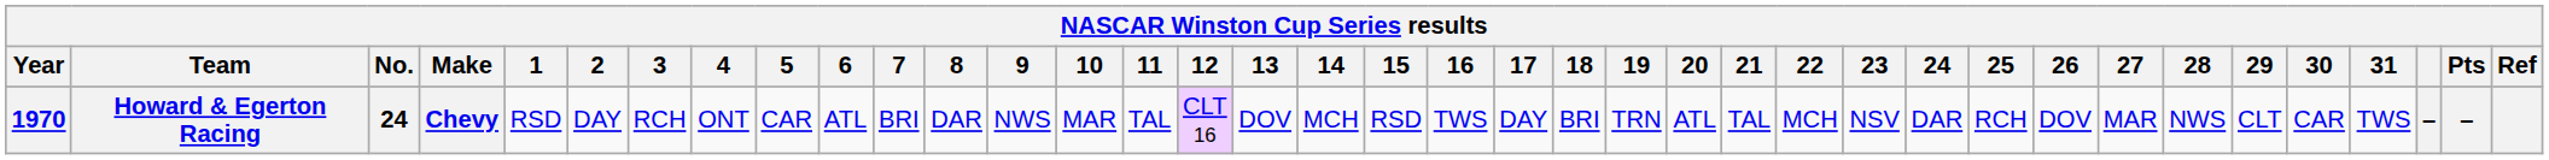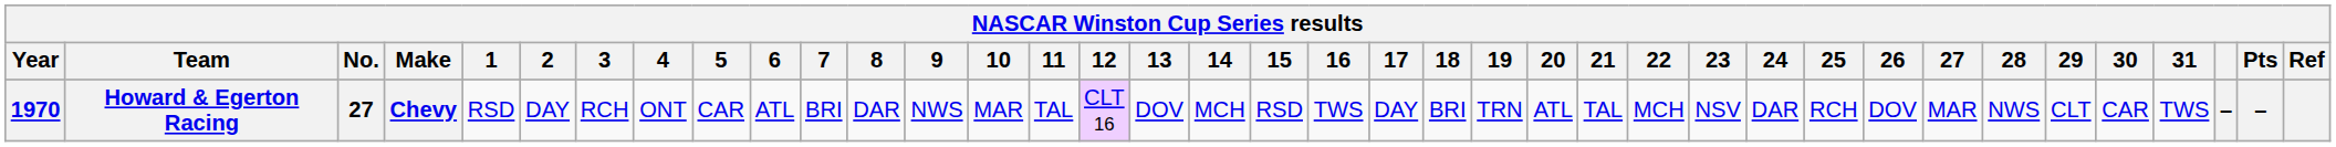 <table class="wikitable" style="text-align:center; font-size:75%">
 <tr>
 <th colspan="43"><a href='#'>NASCAR Winston Cup Series</a> results</th>
 </tr>
 <tr>
 <th>Year</th>
 <th>Team</th>
 <th>No.</th>
 <th>Make</th>
 <th>1</th>
 <th>2</th>
 <th>3</th>
 <th>4</th>
 <th>5</th>
 <th>6</th>
 <th>7</th>
 <th>8</th>
 <th>9</th>
 <th>10</th>
 <th>11</th>
 <th>12</th>
 <th>13</th>
 <th>14</th>
 <th>15</th>
 <th>16</th>
 <th>17</th>
 <th>18</th>
 <th>19</th>
 <th>20</th>
 <th>21</th>
 <th>22</th>
 <th>23</th>
 <th>24</th>
 <th>25</th>
 <th>26</th>
 <th>27</th>
 <th>28</th>
 <th>29</th>
 <th>30</th>
 <th>31</th>
 <th></th>
 <th>Pts</th>
 <th>Ref</th>
 </tr>
 <tr>
 <th><a href='#'>1970</a></th>
 <th><a href='#'>Howard & Egerton Racing</a></th>
-<th>24</th>
+<th>27</th>
 <th><a href='#'>Chevy</a></th>
 <td><a href='#'>RSD</a></td>
 <td><a href='#'>DAY</a></td>
 <td><a href='#'>RCH</a></td>
 <td><a href='#'>ONT</a></td>
 <td><a href='#'>CAR</a></td>
 <td><a href='#'>ATL</a></td>
 <td><a href='#'>BRI</a></td>
 <td><a href='#'>DAR</a></td>
 <td><a href='#'>NWS</a></td>
 <td><a href='#'>MAR</a></td>
 <td><a href='#'>TAL</a></td>
 <td style="background:#EFCFFF;"><a href='#'>CLT</a> <br><small>16</small></td>
 <td><a href='#'>DOV</a></td>
 <td><a href='#'>MCH</a></td>
 <td><a href='#'>RSD</a></td>
 <td><a href='#'>TWS</a></td>
 <td><a href='#'>DAY</a></td>
 <td><a href='#'>BRI</a></td>
 <td><a href='#'>TRN</a></td>
 <td><a href='#'>ATL</a></td>
 <td><a href='#'>TAL</a></td>
 <td><a href='#'>MCH</a></td>
 <td><a href='#'>NSV</a></td>
 <td><a href='#'>DAR</a></td>
 <td><a href='#'>RCH</a></td>
 <td><a href='#'>DOV</a></td>
 <td><a href='#'>MAR</a></td>
 <td><a href='#'>NWS</a></td>
 <td><a href='#'>CLT</a></td>
 <td><a href='#'>CAR</a></td>
 <td><a href='#'>TWS</a></td>
 <th>–</th>
 <th>–</th>
 <th></th>
 </tr>
 </table>
